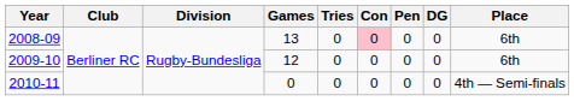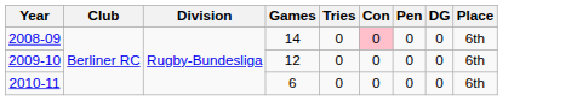 <table class="wikitable">
 <tr>
 <th>Year</th>
 <th>Club</th>
 <th>Division</th>
 <th>Games</th>
 <th>Tries</th>
 <th>Con</th>
 <th>Pen</th>
 <th>DG</th>
 <th>Place</th>
 </tr>
 <tr align="center">
 <td><a href='#'>2008-09</a></td>
 <td rowspan=3><a href='#'>Berliner RC</a></td>
 <td rowspan=3><a href='#'>Rugby-Bundesliga</a></td>
-<td>13</td>
+<td>14</td>
 <td>0</td>
 <td style="background: pink;">0</td>
 <td>0</td>
 <td>0</td>
 <td>6th</td>
 </tr>
 <tr align="center">
 <td><a href='#'>2009-10</a></td>
 <td>12</td>
 <td>0</td>
 <td>0</td>
 <td>0</td>
 <td>0</td>
 <td>6th</td>
 </tr>
 <tr align="center">
 <td><a href='#'>2010-11</a></td>
+<td>6</td>
 <td>0</td>
 <td>0</td>
 <td>0</td>
 <td>0</td>
-<td>0</td>
-<td>4th — Semi-finals</td>
+<td>6th</td>
 </tr>
 </table>
